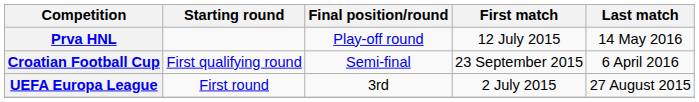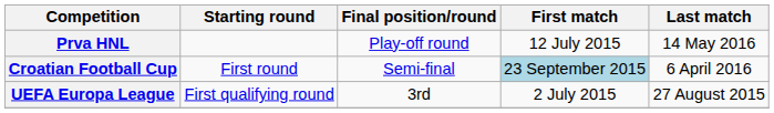 <table class="wikitable plainrowheaders" style="text-align:center;">
 <tr>
 <th scope=col>Competition</th>
 <th scope=col>Starting round</th>
 <th scope=col>Final position/round</th>
 <th scope=col>First match</th>
 <th scope=col>Last match</th>
 </tr>
 <tr>
 <th scope=row align=left><a href='#'>Prva HNL</a></th>
 <td></td>
 <td><a href='#'>Play-off round</a></td>
 <td>12 July 2015</td>
 <td>14 May 2016</td>
 </tr>
 <tr>
 <th scope=row align=left><a href='#'>Croatian Football Cup</a></th>
-<td><a href='#'>First qualifying round</a></td>
+<td><a href='#'>First round</a></td>
 <td><a href='#'>Semi-final</a></td>
-<td>23 September 2015</td>
+<td style="background: lightblue;">23 September 2015</td>
 <td>6 April 2016</td>
 </tr>
 <tr>
 <th scope=row align=left><a href='#'>UEFA Europa League</a></th>
-<td><a href='#'>First round</a></td>
+<td><a href='#'>First qualifying round</a></td>
 <td>3rd</td>
 <td>2 July 2015</td>
 <td>27 August 2015</td>
 </tr>
 <tr>
 </tr>
 </table>
